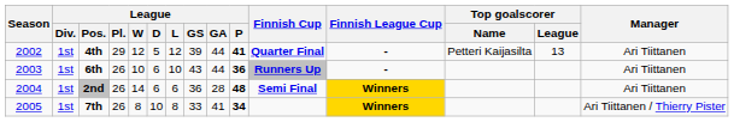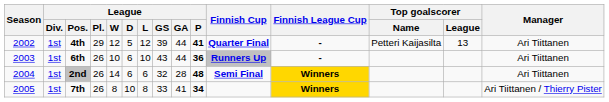 <table class="wikitable">
 <tr style="background:#efefef;">
 <th rowspan="2">Season</th>
 <th colspan="9">League</th>
 <th rowspan="2"><a href='#'>Finnish Cup</a></th>
 <th rowspan="2"><a href='#'>Finnish League Cup</a></th>
 <th colspan="2">Top goalscorer</th>
 <th rowspan="2">Manager</th>
 </tr>
 <tr>
 <th>Div.</th>
 <th>Pos.</th>
 <th>Pl.</th>
 <th>W</th>
 <th>D</th>
 <th>L</th>
 <th>GS</th>
 <th>GA</th>
 <th>P</th>
 <th>Name</th>
 <th>League</th>
 </tr>
 <tr>
 <td align=center><a href='#'>2002</a></td>
 <td align=center><a href='#'>1st</a></td>
 <td align=center><strong>4th</strong></td>
 <td align=center>29</td>
 <td align=center>12</td>
 <td align=center>5</td>
 <td align=center>12</td>
 <td align=center>39</td>
 <td align=center>44</td>
 <td align=center><strong>41</strong></td>
 <td align=center><strong><a href='#'>Quarter Final</a></strong></td>
 <td align=center><strong>-</strong></td>
 <td align=center>Petteri Kaijasilta</td>
 <td align=center>13</td>
 <td align=center> Ari Tiittanen</td>
 </tr>
 <tr>
 <td align=center><a href='#'>2003</a></td>
 <td align=center><a href='#'>1st</a></td>
 <td align=center><strong>6th</strong></td>
 <td align=center>26</td>
 <td align=center>10</td>
 <td align=center>6</td>
 <td align=center>10</td>
 <td align=center>43</td>
 <td align=center>44</td>
 <td align=center><strong>36</strong></td>
 <td style="text-align:center; background:silver;"><strong><a href='#'>Runners Up</a></strong></td>
 <td align=center><strong>-</strong></td>
 <td align=center></td>
 <td align=center></td>
 <td align=center> Ari Tiittanen</td>
 </tr>
 <tr>
 <td align=center><a href='#'>2004</a></td>
 <td align=center><a href='#'>1st</a></td>
 <td style="text-align:center; background:silver;"><strong>2nd</strong></td>
 <td align=center>26</td>
 <td align=center>14</td>
 <td align=center>6</td>
 <td align=center>6</td>
-<td align=center>36</td>
+<td align=center>32</td>
 <td align=center>28</td>
 <td align=center><strong>48</strong></td>
 <td align=center><strong><a href='#'>Semi Final</a></strong></td>
 <td style="text-align:center; background:gold;"><strong>Winners</strong></td>
 <td align=center></td>
 <td align=center></td>
 <td align=center> Ari Tiittanen</td>
 </tr>
 <tr>
 <td align=center><a href='#'>2005</a></td>
 <td align=center><a href='#'>1st</a></td>
 <td align=center><strong>7th</strong></td>
 <td align=center>26</td>
 <td align=center>8</td>
 <td align=center>10</td>
 <td align=center>8</td>
 <td align=center>33</td>
 <td align=center>41</td>
 <td align=center><strong>34</strong></td>
 <td align=center><strong>  </strong></td>
 <td style="text-align:center; background:gold;"><strong>Winners</strong></td>
 <td align=center></td>
 <td align=center></td>
 <td align=center> Ari Tiittanen /  <a href='#'>Thierry Pister</a></td>
 </tr>
 </table>
